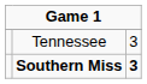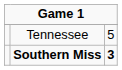 <table class="wikitable">
 <tr style="text-align:center;">
 <td colspan="3"><strong>Game 1</strong></td>
 </tr>
 <tr style="text-align:center;">
 </tr>
 <tr style="text-align:center;">
 <td></td>
 <td>Tennessee</td>
-<td>3</td>
+<td>5</td>
 </tr>
 <tr style="text-align:center;">
 <td></td>
 <td><strong>Southern Miss</strong></td>
 <td><strong>3</strong></td>
 </tr>
 </table>
